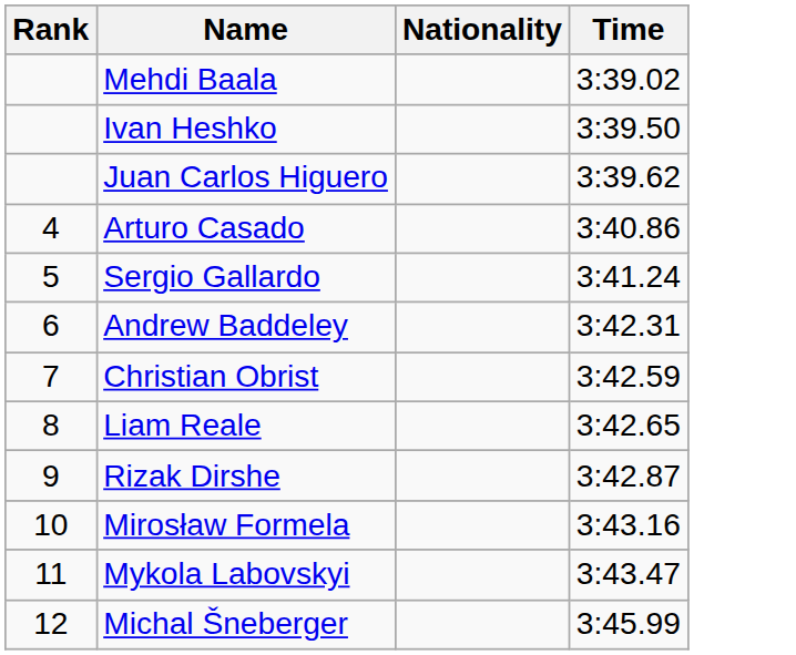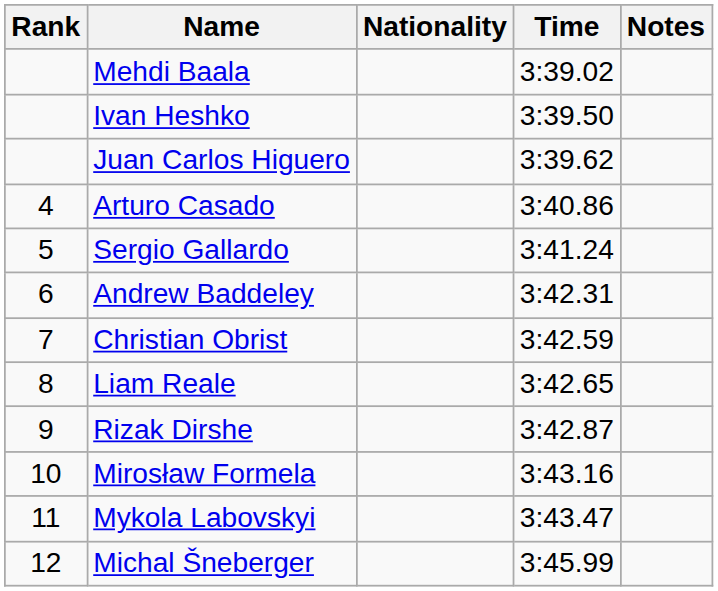 <table class="wikitable sortable" style="text-align:center">
 <tr>
 <th>Rank</th>
 <th>Name</th>
 <th>Nationality</th>
 <th>Time</th>
+<th>Notes</th>
 </tr>
 <tr>
 <td></td>
 <td align=left><a href='#'>Mehdi Baala</a></td>
 <td align=left></td>
 <td>3:39.02</td>
+<td></td>
 </tr>
 <tr>
 <td></td>
 <td align=left><a href='#'>Ivan Heshko</a></td>
 <td align=left></td>
 <td>3:39.50</td>
+<td></td>
 </tr>
 <tr>
 <td></td>
 <td align=left><a href='#'>Juan Carlos Higuero</a></td>
 <td align=left></td>
 <td>3:39.62</td>
+<td></td>
 </tr>
 <tr>
 <td>4</td>
 <td align=left><a href='#'>Arturo Casado</a></td>
 <td align=left></td>
 <td>3:40.86</td>
+<td></td>
 </tr>
 <tr>
 <td>5</td>
 <td align=left><a href='#'>Sergio Gallardo</a></td>
 <td align=left></td>
 <td>3:41.24</td>
+<td></td>
 </tr>
 <tr>
 <td>6</td>
 <td align=left><a href='#'>Andrew Baddeley</a></td>
 <td align=left></td>
 <td>3:42.31</td>
+<td></td>
 </tr>
 <tr>
 <td>7</td>
 <td align=left><a href='#'>Christian Obrist</a></td>
 <td align=left></td>
 <td>3:42.59</td>
+<td></td>
 </tr>
 <tr>
 <td>8</td>
 <td align=left><a href='#'>Liam Reale</a></td>
 <td align=left></td>
 <td>3:42.65</td>
+<td></td>
 </tr>
 <tr>
 <td>9</td>
 <td align=left><a href='#'>Rizak Dirshe</a></td>
 <td align=left></td>
 <td>3:42.87</td>
+<td></td>
 </tr>
 <tr>
 <td>10</td>
 <td align=left><a href='#'>Mirosław Formela</a></td>
 <td align=left></td>
 <td>3:43.16</td>
+<td></td>
 </tr>
 <tr>
 <td>11</td>
 <td align=left><a href='#'>Mykola Labovskyi</a></td>
 <td align=left></td>
 <td>3:43.47</td>
+<td></td>
 </tr>
 <tr>
 <td>12</td>
 <td align=left><a href='#'>Michal Šneberger</a></td>
 <td align=left></td>
 <td>3:45.99</td>
+<td></td>
 </tr>
 </table>
